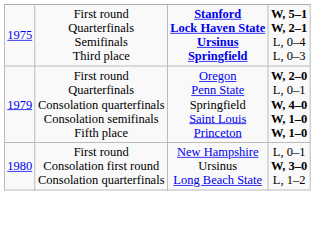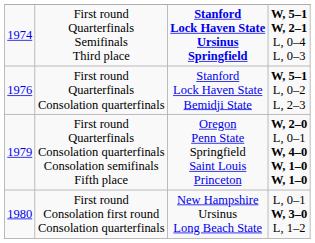 <table class="wikitable" style="text-align:center">
 <tr>
 </tr>
 <tr>
-<td><a href='#'>1975</a></td>
+<td><a href='#'>1974</a></td>
 <td>First round<br>Quarterfinals<br>Semifinals<br>Third place</td>
 <td><strong><a href='#'>Stanford</a><br><a href='#'>Lock Haven State</a><br><a href='#'>Ursinus</a><br><a href='#'>Springfield</a></strong></td>
 <td><strong>W, 5–1</strong><br><strong>W, 2–1</strong><br>L, 0–4<br>L, 0–3</td>
+</tr>
+<tr>
+<td><a href='#'>1976</a></td>
+<td>First round<br>Quarterfinals<br>Consolation quarterfinals</td>
+<td><a href='#'>Stanford</a><br><a href='#'>Lock Haven State</a><br><a href='#'>Bemidji State</a></td>
+<td><strong>W, 5–1</strong><br>L, 0–2<br>L, 2–3</td>
 </tr>
 <tr>
 <td><a href='#'>1979</a></td>
 <td>First round<br>Quarterfinals<br>Consolation quarterfinals<br>Consolation semifinals<br>Fifth place</td>
 <td><a href='#'>Oregon</a><br><a href='#'>Penn State</a><br>Springfield<br><a href='#'>Saint Louis</a><br><a href='#'>Princeton</a></td>
 <td><strong>W, 2–0</strong><br>L, 0–1<br><strong>W, 4–0</strong><br><strong>W, 1–0</strong><br><strong>W, 1–0</strong></td>
 </tr>
 <tr>
 <td><a href='#'>1980</a></td>
 <td>First round<br>Consolation first round<br>Consolation quarterfinals</td>
 <td><a href='#'>New Hampshire</a><br>Ursinus<br><a href='#'>Long Beach State</a></td>
 <td>L, 0–1<br><strong>W, 3–0</strong><br>L, 1–2</td>
 </tr>
 </table>
